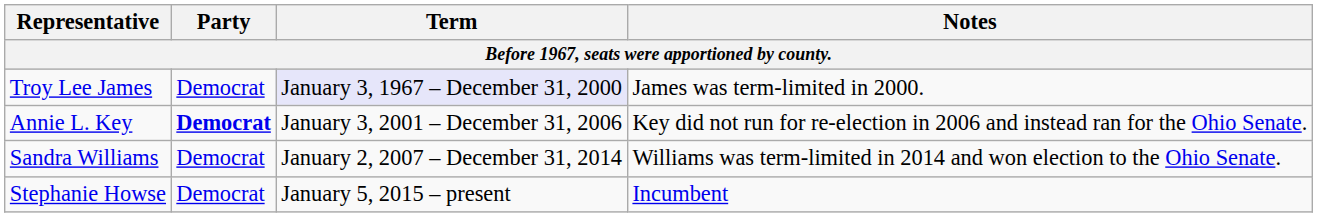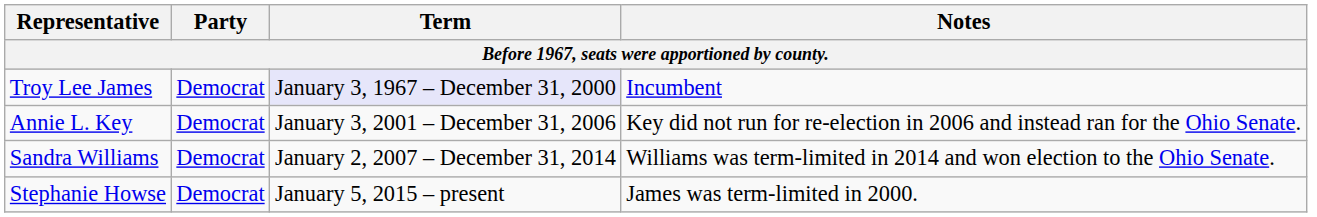 <table class=wikitable>
 <tr valign=bottom>
 <th>Representative</th>
 <th>Party</th>
 <th>Term</th>
 <th>Notes</th>
 </tr>
 <tr>
 <th colspan=5 style="font-size: 80%;"><em>Before 1967, seats were apportioned by county.</em></th>
 </tr>
 <tr>
 <td><a href='#'>Troy Lee James</a></td>
 <td><a href='#'>Democrat</a></td>
 <td style="background: lavender;">January 3, 1967 – December 31, 2000</td>
-<td>James was term-limited in 2000.</td>
+<td><a href='#'>Incumbent</a></td>
 </tr>
 <tr>
 <td><a href='#'>Annie L. Key</a></td>
-<td><strong><a href='#'>Democrat</a></strong></td>
+<td><a href='#'>Democrat</a></td>
 <td>January 3, 2001 – December 31, 2006</td>
 <td>Key did not run for re-election in 2006 and instead ran for the <a href='#'>Ohio Senate</a>.</td>
 </tr>
 <tr>
 <td><a href='#'>Sandra Williams</a></td>
 <td><a href='#'>Democrat</a></td>
 <td>January 2, 2007 – December 31, 2014</td>
 <td>Williams was term-limited in 2014 and won election to the <a href='#'>Ohio Senate</a>.</td>
 </tr>
 <tr>
 <td><a href='#'>Stephanie Howse</a></td>
 <td><a href='#'>Democrat</a></td>
 <td>January 5, 2015 – present</td>
-<td><a href='#'>Incumbent</a></td>
+<td>James was term-limited in 2000.</td>
 </tr>
 </table>
